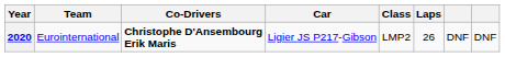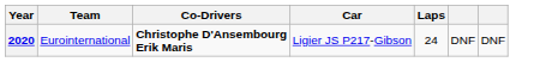 <table class="wikitable" style="text-align:center; font-size:90%">
 <tr>
 <th>Year</th>
 <th>Team</th>
 <th>Co-Drivers</th>
 <th>Car</th>
-<th>Class</th>
 <th>Laps</th>
 <th></th>
 <th></th>
 </tr>
 <tr>
 <th><a href='#'>2020</a></th>
 <td align="left" nowrap> <a href='#'>Eurointernational</a></td>
 <td align="left" nowrap><strong> Christophe D'Ansembourg<br> Erik Maris</strong></td>
 <td align="left" nowrap><a href='#'>Ligier JS P217</a>-<a href='#'>Gibson</a></td>
-<td>LMP2</td>
-<td>26</td>
+<td>24</td>
 <td>DNF</td>
 <td>DNF</td>
 </tr>
 </table>
